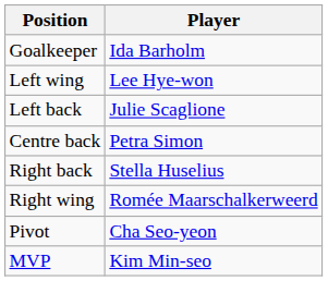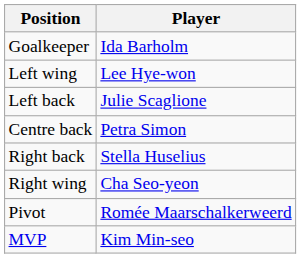 <table class="wikitable">
 <tr>
 <th>Position</th>
 <th>Player</th>
 </tr>
 <tr>
 <td>Goalkeeper</td>
 <td> <a href='#'>Ida Barholm</a></td>
 </tr>
 <tr>
 <td>Left wing</td>
 <td> <a href='#'>Lee Hye-won</a></td>
 </tr>
 <tr>
 <td>Left back</td>
 <td> <a href='#'>Julie Scaglione</a></td>
 </tr>
 <tr>
 <td>Centre back</td>
 <td> <a href='#'>Petra Simon</a></td>
 </tr>
 <tr>
 <td>Right back</td>
 <td> <a href='#'>Stella Huselius</a></td>
 </tr>
 <tr>
 <td>Right wing</td>
-<td> <a href='#'>Romée Maarschalkerweerd</a></td>
+<td> <a href='#'>Cha Seo-yeon</a></td>
 </tr>
 <tr>
 <td>Pivot</td>
-<td> <a href='#'>Cha Seo-yeon</a></td>
+<td> <a href='#'>Romée Maarschalkerweerd</a></td>
 </tr>
 <tr>
 <td><a href='#'>MVP</a></td>
 <td> <a href='#'>Kim Min-seo</a></td>
 </tr>
 </table>
